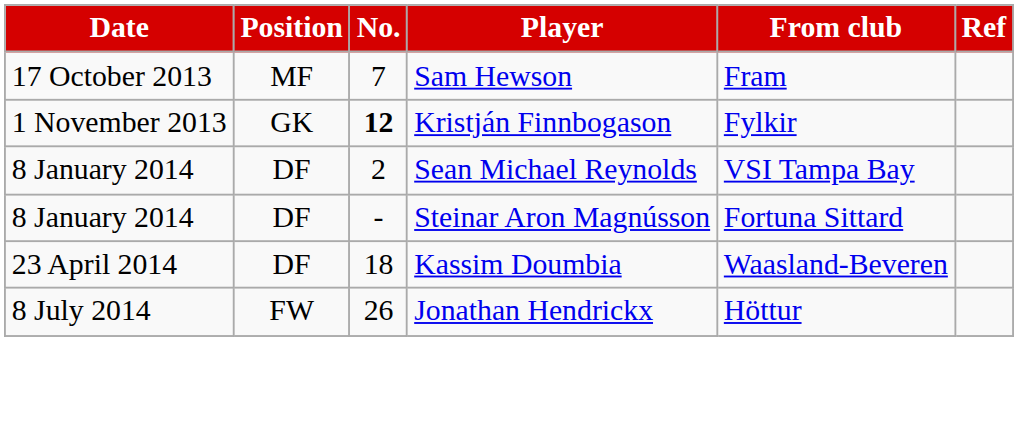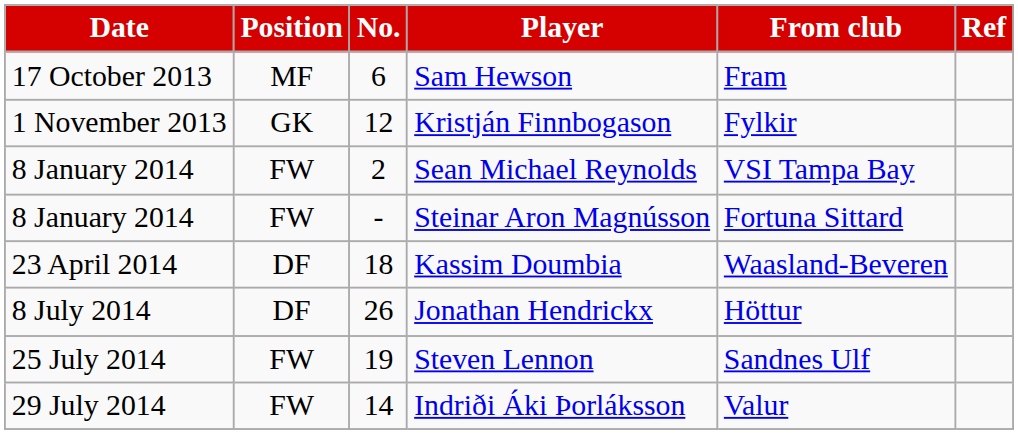 <table class="wikitable sortable">
 <tr>
 <th style="background:#d50000; color:white;"><strong>Date</strong></th>
 <th style="background:#d50000; color:white;"><strong>Position</strong></th>
 <th style="background:#d50000; color:white;"><strong>No.</strong></th>
 <th style="background:#d50000; color:white;"><strong>Player</strong></th>
 <th style="background:#d50000; color:white;"><strong>From club</strong></th>
 <th style="background:#d50000; color:white;"><strong>Ref</strong></th>
 </tr>
 <tr>
 <td>17 October 2013</td>
 <td style="text-align:center;">MF</td>
-<td style="text-align:center;">7</td>
+<td style="text-align:center;">6</td>
 <td style="text-align:left;"> <a href='#'>Sam Hewson</a></td>
 <td style="text-align:left;"> <a href='#'>Fram</a></td>
 <td></td>
 </tr>
 <tr>
 <td>1 November 2013</td>
 <td style="text-align:center;">GK</td>
-<td style="text-align:center;"><strong>12</strong></td>
+<td style="text-align:center;">12</td>
 <td style="text-align:left;"> <a href='#'>Kristján Finnbogason</a></td>
 <td style="text-align:left;"> <a href='#'>Fylkir</a></td>
 <td></td>
 </tr>
 <tr>
 <td>8 January 2014</td>
-<td style="text-align:center;">DF</td>
+<td style="text-align:center;">FW</td>
 <td style="text-align:center;">2</td>
 <td style="text-align:left;"> <a href='#'>Sean Michael Reynolds</a></td>
 <td style="text-align:left;"> <a href='#'>VSI Tampa Bay</a></td>
 <td></td>
 </tr>
 <tr>
 <td>8 January 2014</td>
-<td style="text-align:center;">DF</td>
+<td style="text-align:center;">FW</td>
 <td style="text-align:center;">-</td>
 <td style="text-align:left;"> <a href='#'>Steinar Aron Magnússon</a></td>
 <td style="text-align:left;"> <a href='#'>Fortuna Sittard</a></td>
 <td></td>
 </tr>
 <tr>
 <td>23 April 2014</td>
 <td style="text-align:center;">DF</td>
 <td style="text-align:center;">18</td>
 <td style="text-align:left;"> <a href='#'>Kassim Doumbia</a></td>
 <td style="text-align:left;"> <a href='#'>Waasland-Beveren</a></td>
 <td></td>
 </tr>
 <tr>
 <td>8 July 2014</td>
-<td style="text-align:center;">FW</td>
+<td style="text-align:center;">DF</td>
 <td style="text-align:center;">26</td>
 <td style="text-align:left;"> <a href='#'>Jonathan Hendrickx</a></td>
 <td style="text-align:left;"> <a href='#'>Höttur</a></td>
 <td></td>
 </tr>
+<tr>
+<td>25 July 2014</td>
+<td style="text-align:center;">FW</td>
+<td style="text-align:center;">19</td>
+<td style="text-align:left;"> <a href='#'>Steven Lennon</a></td>
+<td style="text-align:left;"> <a href='#'>Sandnes Ulf</a></td>
+<td></td>
+</tr>
+<tr>
+<td>29 July 2014</td>
+<td style="text-align:center;">FW</td>
+<td style="text-align:center;">14</td>
+<td style="text-align:left;"> <a href='#'>Indriði Áki Þorláksson</a></td>
+<td style="text-align:left;"> <a href='#'>Valur</a></td>
+<td></td>
+</tr>
 </table>
